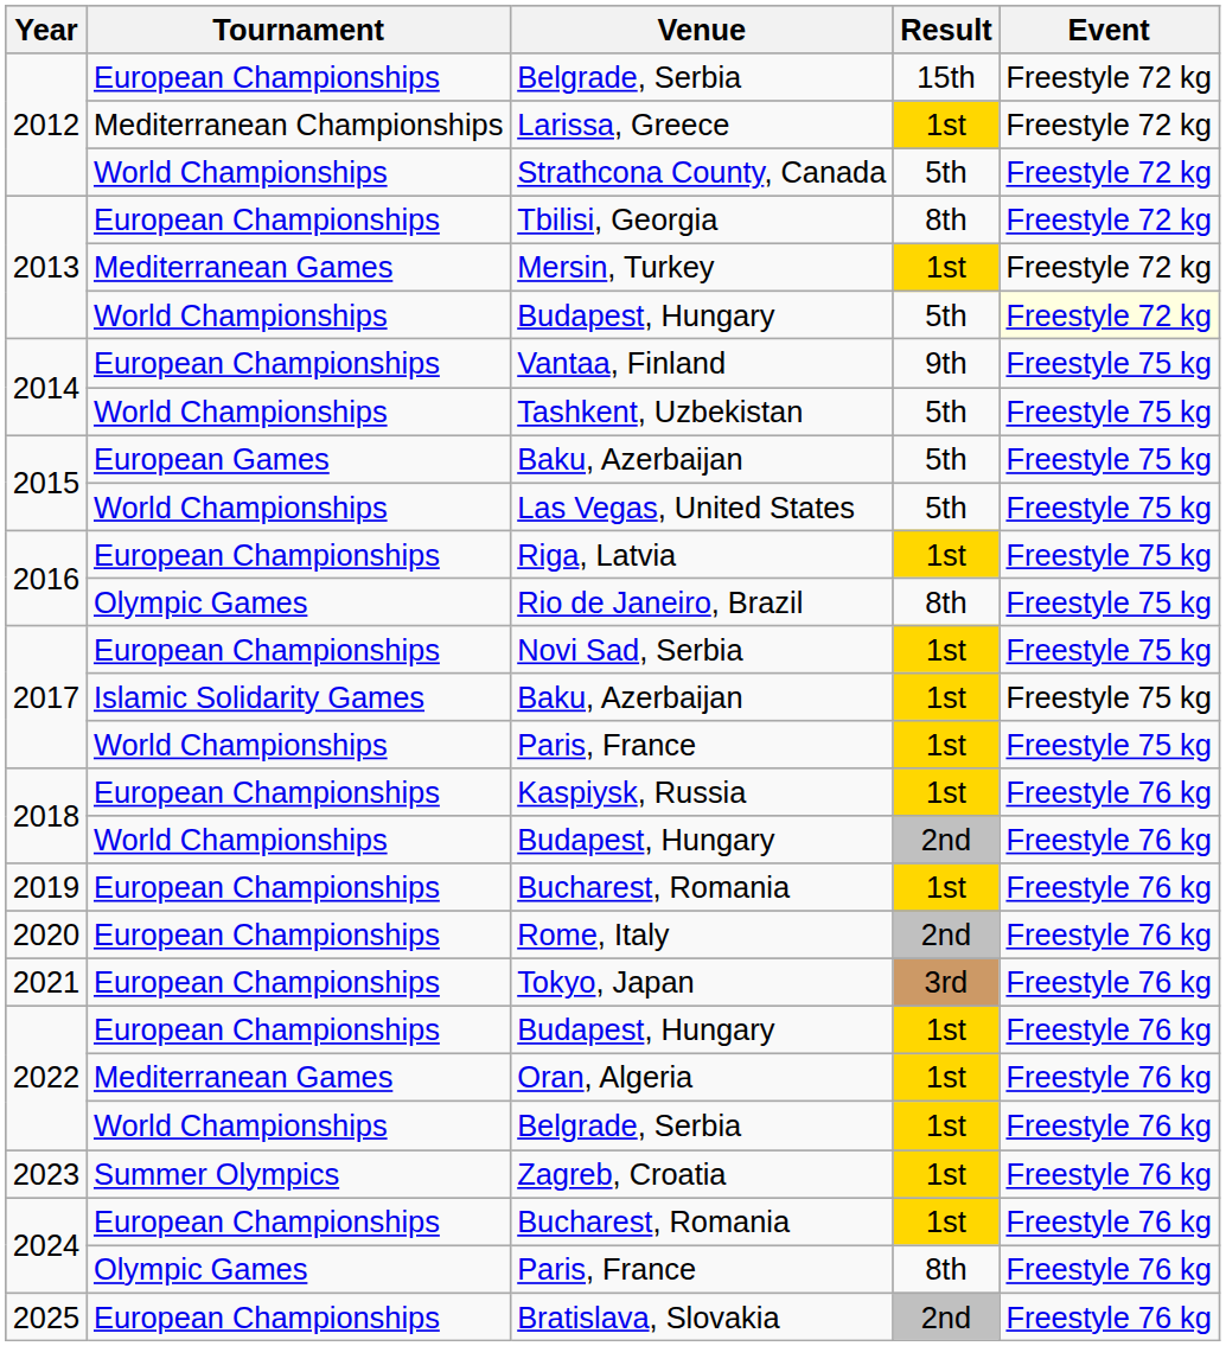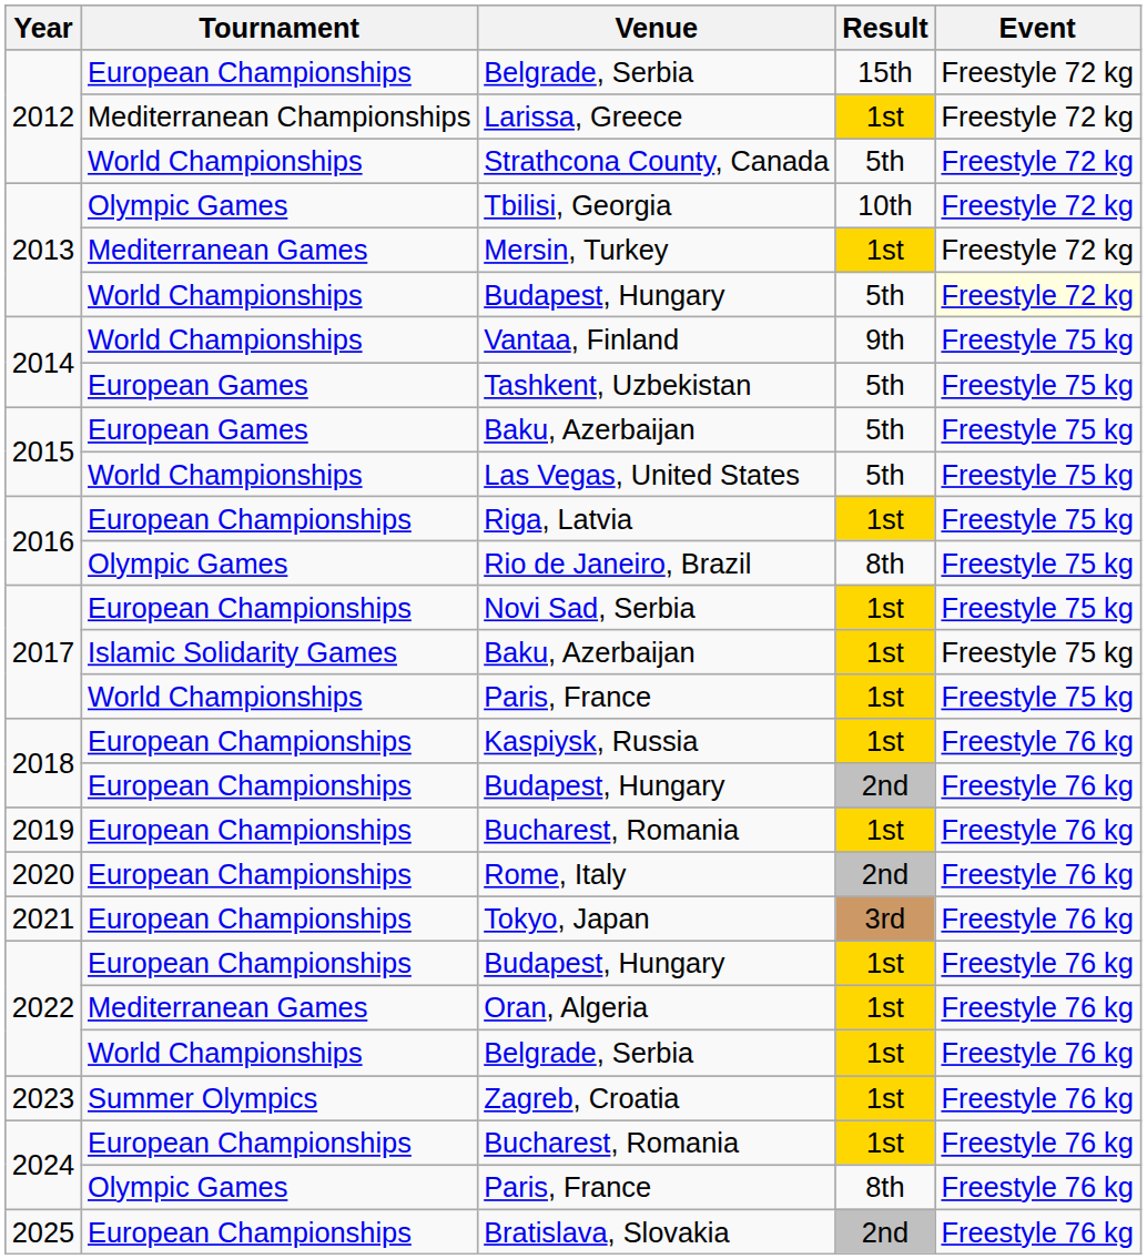 <table class="wikitable" style="font-size:95%;">
 <tr>
 <th>Year</th>
 <th>Tournament</th>
 <th>Venue</th>
 <th>Result</th>
 <th>Event</th>
 </tr>
 <tr>
 <td rowspan=3>2012</td>
 <td><a href='#'>European Championships</a></td>
 <td> <a href='#'>Belgrade</a>, Serbia</td>
 <td align="center">15th</td>
 <td>Freestyle 72 kg</td>
 </tr>
 <tr>
 <td>Mediterranean Championships</td>
 <td> <a href='#'>Larissa</a>, Greece</td>
 <td align="center" bgcolor=gold>1st</td>
 <td>Freestyle 72 kg</td>
 </tr>
 <tr>
 <td><a href='#'>World Championships</a></td>
 <td> <a href='#'>Strathcona County</a>, Canada</td>
 <td align="center">5th</td>
 <td><a href='#'>Freestyle 72 kg</a></td>
 </tr>
 <tr>
 <td rowspan=3>2013</td>
-<td><a href='#'>European Championships</a></td>
+<td><a href='#'>Olympic Games</a></td>
 <td> <a href='#'>Tbilisi</a>, Georgia</td>
-<td align="center">8th</td>
+<td align="center">10th</td>
 <td><a href='#'>Freestyle 72 kg</a></td>
 </tr>
 <tr>
 <td><a href='#'>Mediterranean Games</a></td>
 <td> <a href='#'>Mersin</a>, Turkey</td>
 <td align="center" bgcolor=gold>1st</td>
 <td>Freestyle 72 kg</td>
 </tr>
 <tr>
 <td><a href='#'>World Championships</a></td>
 <td> <a href='#'>Budapest</a>, Hungary</td>
 <td align="center">5th</td>
 <td style="background: lightyellow;"><a href='#'>Freestyle 72 kg</a></td>
 </tr>
 <tr>
 <td rowspan=2>2014</td>
-<td><a href='#'>European Championships</a></td>
+<td><a href='#'>World Championships</a></td>
 <td> <a href='#'>Vantaa</a>, Finland</td>
 <td align="center">9th</td>
 <td><a href='#'>Freestyle 75 kg</a></td>
 </tr>
 <tr>
-<td><a href='#'>World Championships</a></td>
+<td><a href='#'>European Games</a></td>
 <td> <a href='#'>Tashkent</a>, Uzbekistan</td>
 <td align="center">5th</td>
 <td><a href='#'>Freestyle 75 kg</a></td>
 </tr>
 <tr>
 <td rowspan=2>2015</td>
 <td><a href='#'>European Games</a></td>
 <td> <a href='#'>Baku</a>, Azerbaijan</td>
 <td align="center">5th</td>
 <td><a href='#'>Freestyle 75 kg</a></td>
 </tr>
 <tr>
 <td><a href='#'>World Championships</a></td>
 <td> <a href='#'>Las Vegas</a>, United States</td>
 <td align="center">5th</td>
 <td><a href='#'>Freestyle 75 kg</a></td>
 </tr>
 <tr>
 <td rowspan=2>2016</td>
 <td><a href='#'>European Championships</a></td>
 <td> <a href='#'>Riga</a>, Latvia</td>
 <td align="center" bgcolor=gold>1st</td>
 <td><a href='#'>Freestyle 75 kg</a></td>
 </tr>
 <tr>
 <td><a href='#'>Olympic Games</a></td>
 <td> <a href='#'>Rio de Janeiro</a>, Brazil</td>
 <td align="center">8th</td>
 <td><a href='#'>Freestyle 75 kg</a></td>
 </tr>
 <tr>
 <td rowspan=3>2017</td>
 <td><a href='#'>European Championships</a></td>
 <td> <a href='#'>Novi Sad</a>, Serbia</td>
 <td align="center" bgcolor=gold>1st</td>
 <td><a href='#'>Freestyle 75 kg</a></td>
 </tr>
 <tr>
 <td><a href='#'>Islamic Solidarity Games</a></td>
 <td> <a href='#'>Baku</a>, Azerbaijan</td>
 <td align="center" bgcolor=gold>1st</td>
 <td>Freestyle 75 kg</td>
 </tr>
 <tr>
 <td><a href='#'>World Championships</a></td>
 <td> <a href='#'>Paris</a>, France</td>
 <td align="center" bgcolor=gold>1st</td>
 <td><a href='#'>Freestyle 75 kg</a></td>
 </tr>
 <tr>
 <td rowspan=2>2018</td>
 <td><a href='#'>European Championships</a></td>
 <td> <a href='#'>Kaspiysk</a>, Russia</td>
 <td align="center" bgcolor=gold>1st</td>
 <td><a href='#'>Freestyle 76 kg</a></td>
 </tr>
 <tr>
-<td><a href='#'>World Championships</a></td>
+<td><a href='#'>European Championships</a></td>
 <td> <a href='#'>Budapest</a>, Hungary</td>
 <td align="center" bgcolor=silver>2nd</td>
 <td><a href='#'>Freestyle 76 kg</a></td>
 </tr>
 <tr>
 <td>2019</td>
 <td><a href='#'>European Championships</a></td>
 <td> <a href='#'>Bucharest</a>, Romania</td>
 <td align="center" bgcolor=gold>1st</td>
 <td><a href='#'>Freestyle 76 kg</a></td>
 </tr>
 <tr>
 <td>2020</td>
 <td><a href='#'>European Championships</a></td>
 <td> <a href='#'>Rome</a>, Italy</td>
 <td align="center" bgcolor=silver>2nd</td>
 <td><a href='#'>Freestyle 76 kg</a></td>
 </tr>
 <tr>
 <td>2021</td>
 <td><a href='#'>European Championships</a></td>
 <td> <a href='#'>Tokyo</a>, Japan</td>
 <td align="center" bgcolor=cc9966>3rd</td>
 <td><a href='#'>Freestyle 76 kg</a></td>
 </tr>
 <tr>
 <td rowspan=3>2022</td>
 <td><a href='#'>European Championships</a></td>
 <td> <a href='#'>Budapest</a>, Hungary</td>
 <td align="center" bgcolor=gold>1st</td>
 <td><a href='#'>Freestyle 76 kg</a></td>
 </tr>
 <tr>
 <td><a href='#'>Mediterranean Games</a></td>
 <td> <a href='#'>Oran</a>, Algeria</td>
 <td align="center" bgcolor="gold">1st</td>
 <td><a href='#'>Freestyle 76 kg</a></td>
 </tr>
 <tr>
 <td><a href='#'>World Championships</a></td>
 <td> <a href='#'>Belgrade</a>, Serbia</td>
 <td align="center" bgcolor="gold">1st</td>
 <td><a href='#'>Freestyle 76 kg</a></td>
 </tr>
 <tr>
 <td>2023</td>
 <td><a href='#'>Summer Olympics</a></td>
 <td> <a href='#'>Zagreb</a>, Croatia</td>
 <td align="center" bgcolor=gold>1st</td>
 <td><a href='#'>Freestyle 76 kg</a></td>
 </tr>
 <tr>
 <td rowspan=2>2024</td>
 <td><a href='#'>European Championships</a></td>
 <td> <a href='#'>Bucharest</a>, Romania</td>
 <td align="center" bgcolor=gold>1st</td>
 <td><a href='#'>Freestyle 76 kg</a></td>
 </tr>
 <tr>
 <td><a href='#'>Olympic Games</a></td>
 <td> <a href='#'>Paris</a>, France</td>
 <td align="center">8th</td>
 <td><a href='#'>Freestyle 76 kg</a></td>
 </tr>
 <tr>
 <td>2025</td>
 <td><a href='#'>European Championships</a></td>
 <td> <a href='#'>Bratislava</a>, Slovakia</td>
 <td align="center" bgcolor=silver>2nd</td>
 <td><a href='#'>Freestyle 76 kg</a></td>
 </tr>
 </table>
